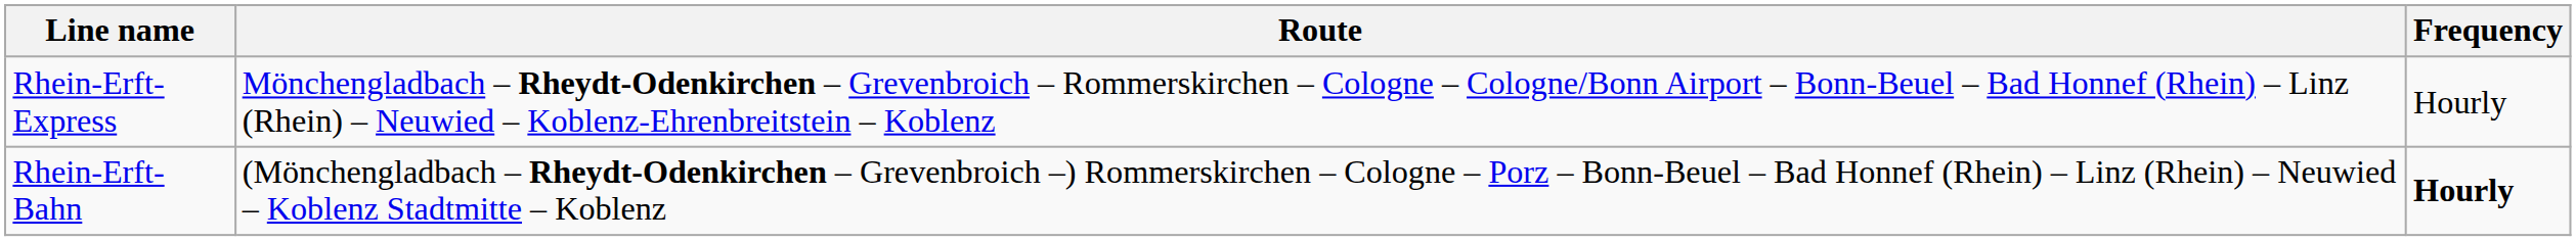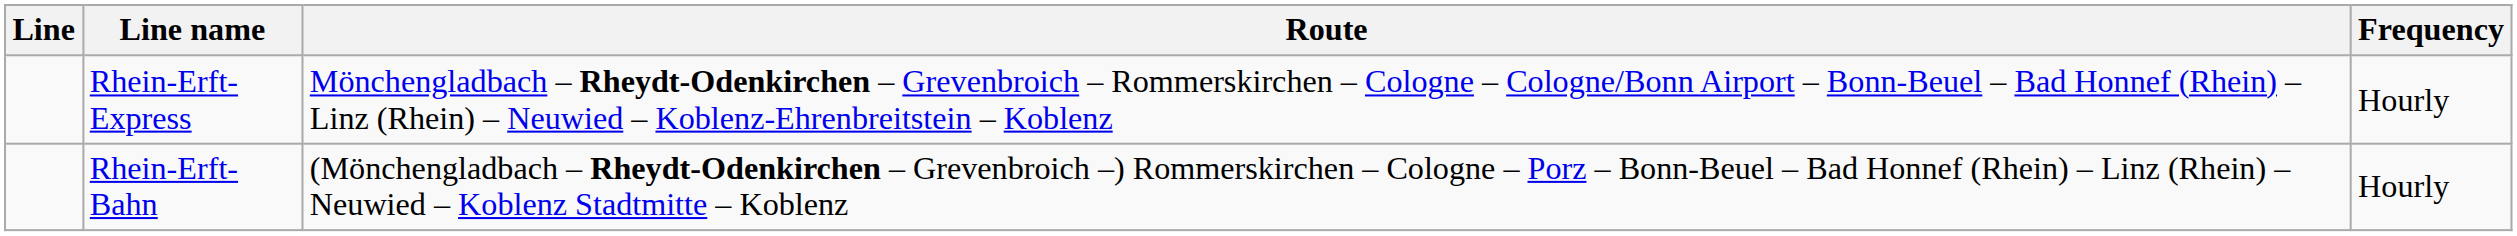 <table class="wikitable">
 <tr class="hintergrundfarbe5">
+<th>Line</th>
 <th>Line name</th>
 <th>Route</th>
 <th>Frequency</th>
 </tr>
 <tr>
+<td></td>
 <td><a href='#'>Rhein-Erft-Express</a></td>
 <td><a href='#'>Mönchengladbach</a> – <strong>Rheydt-Odenkirchen</strong> – <a href='#'>Grevenbroich</a> – Rommerskirchen – <a href='#'>Cologne</a> – <a href='#'>Cologne/Bonn Airport</a> – <a href='#'>Bonn-Beuel</a> – <a href='#'>Bad Honnef (Rhein)</a> – Linz (Rhein) – <a href='#'>Neuwied</a> – <a href='#'>Koblenz-Ehrenbreitstein</a> – <a href='#'>Koblenz</a></td>
 <td>Hourly</td>
 </tr>
 <tr>
+<td></td>
 <td><a href='#'>Rhein-Erft-Bahn</a></td>
 <td>(Mönchengladbach – <strong>Rheydt-Odenkirchen</strong> – Grevenbroich –) Rommerskirchen – Cologne – <a href='#'>Porz</a> – Bonn-Beuel – Bad Honnef (Rhein) – Linz (Rhein) – Neuwied – <a href='#'>Koblenz Stadtmitte</a> – Koblenz</td>
-<td><strong>Hourly</strong></td>
+<td>Hourly</td>
 </tr>
 </table>
